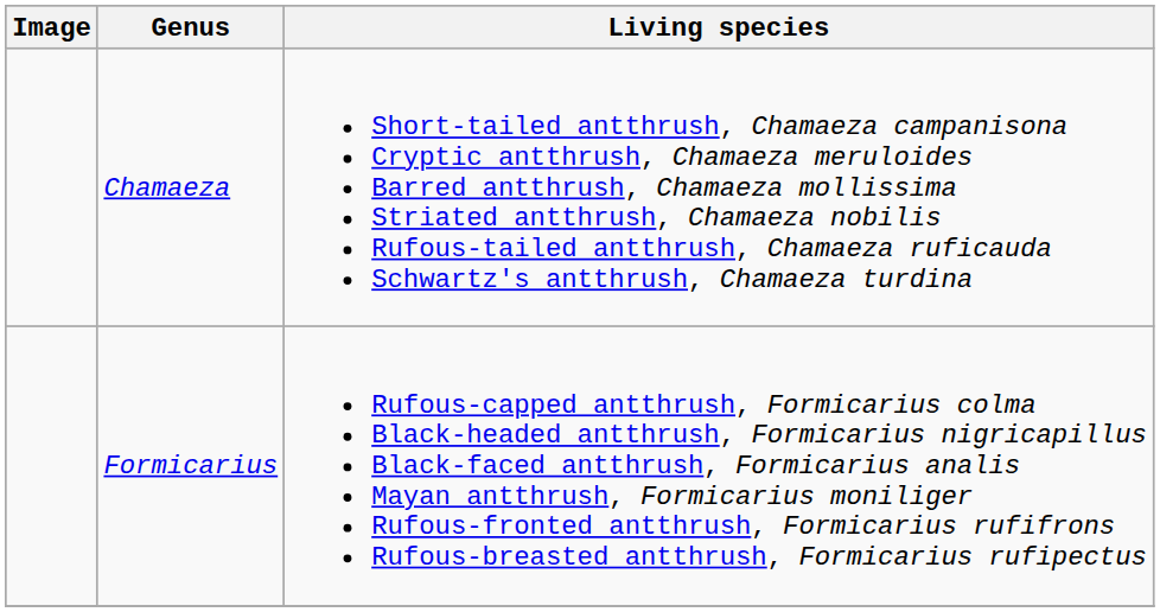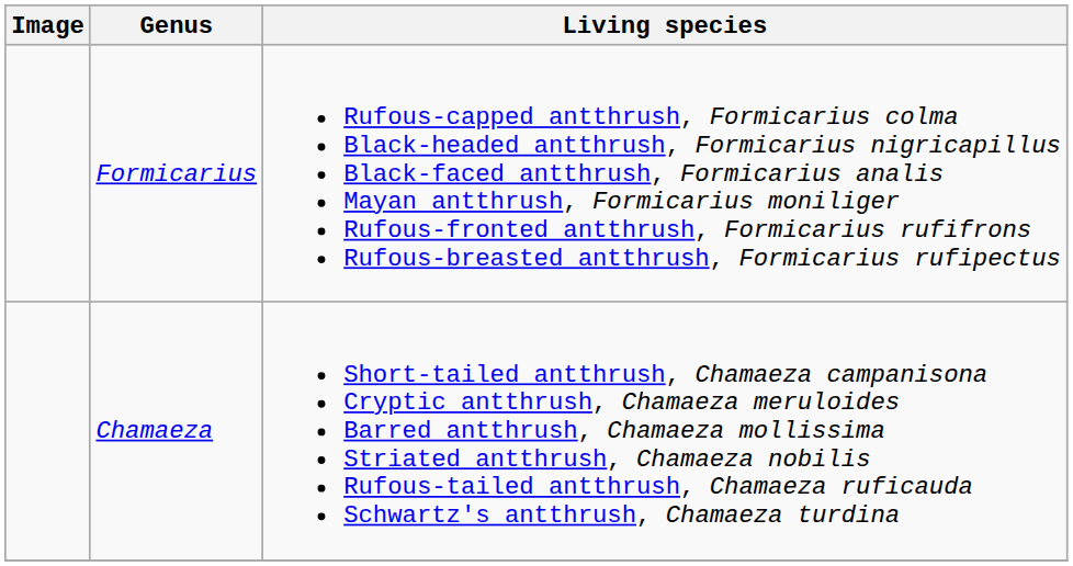 <table class="wikitable">
 <tr>
 <th>Image</th>
 <th>Genus</th>
 <th>Living species</th>
 </tr>
 <tr>
 <td></td>
+<td><em><a href='#'>Formicarius</a></em> </td>
+<td><br><ul><li><a href='#'>Rufous-capped antthrush</a>, <em>Formicarius colma</em></li><li><a href='#'>Black-headed antthrush</a>, <em>Formicarius nigricapillus</em></li><li><a href='#'>Black-faced antthrush</a>, <em>Formicarius analis</em></li><li><a href='#'>Mayan antthrush</a>, <em>Formicarius moniliger</em></li><li><a href='#'>Rufous-fronted antthrush</a>, <em>Formicarius rufifrons</em></li><li><a href='#'>Rufous-breasted antthrush</a>, <em>Formicarius rufipectus</em></li></ul></td>
+</tr>
+<tr>
+<td></td>
 <td><em><a href='#'>Chamaeza</a></em> </td>
 <td><br><ul><li><a href='#'>Short-tailed antthrush</a>, <em>Chamaeza campanisona</em></li><li><a href='#'>Cryptic antthrush</a>, <em>Chamaeza meruloides</em></li><li><a href='#'>Barred antthrush</a>, <em>Chamaeza mollissima</em></li><li><a href='#'>Striated antthrush</a>, <em>Chamaeza nobilis</em></li><li><a href='#'>Rufous-tailed antthrush</a>, <em>Chamaeza ruficauda</em></li><li><a href='#'>Schwartz's antthrush</a>, <em>Chamaeza turdina</em></li></ul></td>
 </tr>
 <tr>
-<td></td>
-<td><em><a href='#'>Formicarius</a></em> </td>
-<td><br><ul><li><a href='#'>Rufous-capped antthrush</a>, <em>Formicarius colma</em></li><li><a href='#'>Black-headed antthrush</a>, <em>Formicarius nigricapillus</em></li><li><a href='#'>Black-faced antthrush</a>, <em>Formicarius analis</em></li><li><a href='#'>Mayan antthrush</a>, <em>Formicarius moniliger</em></li><li><a href='#'>Rufous-fronted antthrush</a>, <em>Formicarius rufifrons</em></li><li><a href='#'>Rufous-breasted antthrush</a>, <em>Formicarius rufipectus</em></li></ul></td>
-</tr>
-<tr>
 </tr>
 </table>
